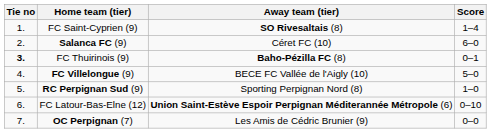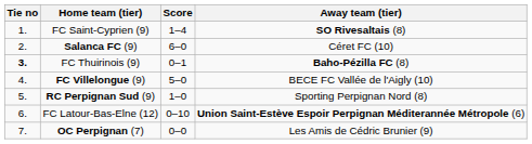 <table class="wikitable" style="text-align: center">
 <tr>
 <th>Tie no</th>
 <th>Home team (tier)</th>
+<th>Score</th>
 <th>Away team (tier)</th>
-<th>Score</th>
 </tr>
 <tr>
 <td>1.</td>
 <td>FC Saint-Cyprien (9)</td>
+<td>1–4</td>
 <td><strong>SO Rivesaltais</strong> (8)</td>
-<td>1–4</td>
 </tr>
 <tr>
 <td>2.</td>
 <td><strong>Salanca FC</strong> (9)</td>
+<td>6–0</td>
 <td>Céret FC (10)</td>
-<td>6–0</td>
 </tr>
 <tr>
 <td><strong>3.</strong></td>
 <td>FC Thuirinois (9)</td>
+<td>0–1</td>
 <td><strong>Baho-Pézilla FC</strong> (8)</td>
-<td>0–1</td>
 </tr>
 <tr>
 <td>4.</td>
 <td><strong>FC Villelongue</strong> (9)</td>
+<td>5–0</td>
 <td>BECE FC Vallée de l'Aigly (10)</td>
-<td>5–0</td>
 </tr>
 <tr>
 <td>5.</td>
 <td><strong>RC Perpignan Sud</strong> (9)</td>
+<td>1–0</td>
 <td>Sporting Perpignan Nord (8)</td>
-<td>1–0</td>
 </tr>
 <tr>
 <td>6.</td>
 <td>FC Latour-Bas-Elne (12)</td>
+<td>0–10</td>
 <td><strong>Union Saint-Estève Espoir Perpignan Méditerannée Métropole</strong> (6)</td>
-<td>0–10</td>
 </tr>
 <tr>
 <td>7.</td>
 <td><strong>OC Perpignan</strong> (7)</td>
+<td>0–0 </td>
 <td>Les Amis de Cédric Brunier (9)</td>
-<td>0–0 </td>
 </tr>
 </table>
